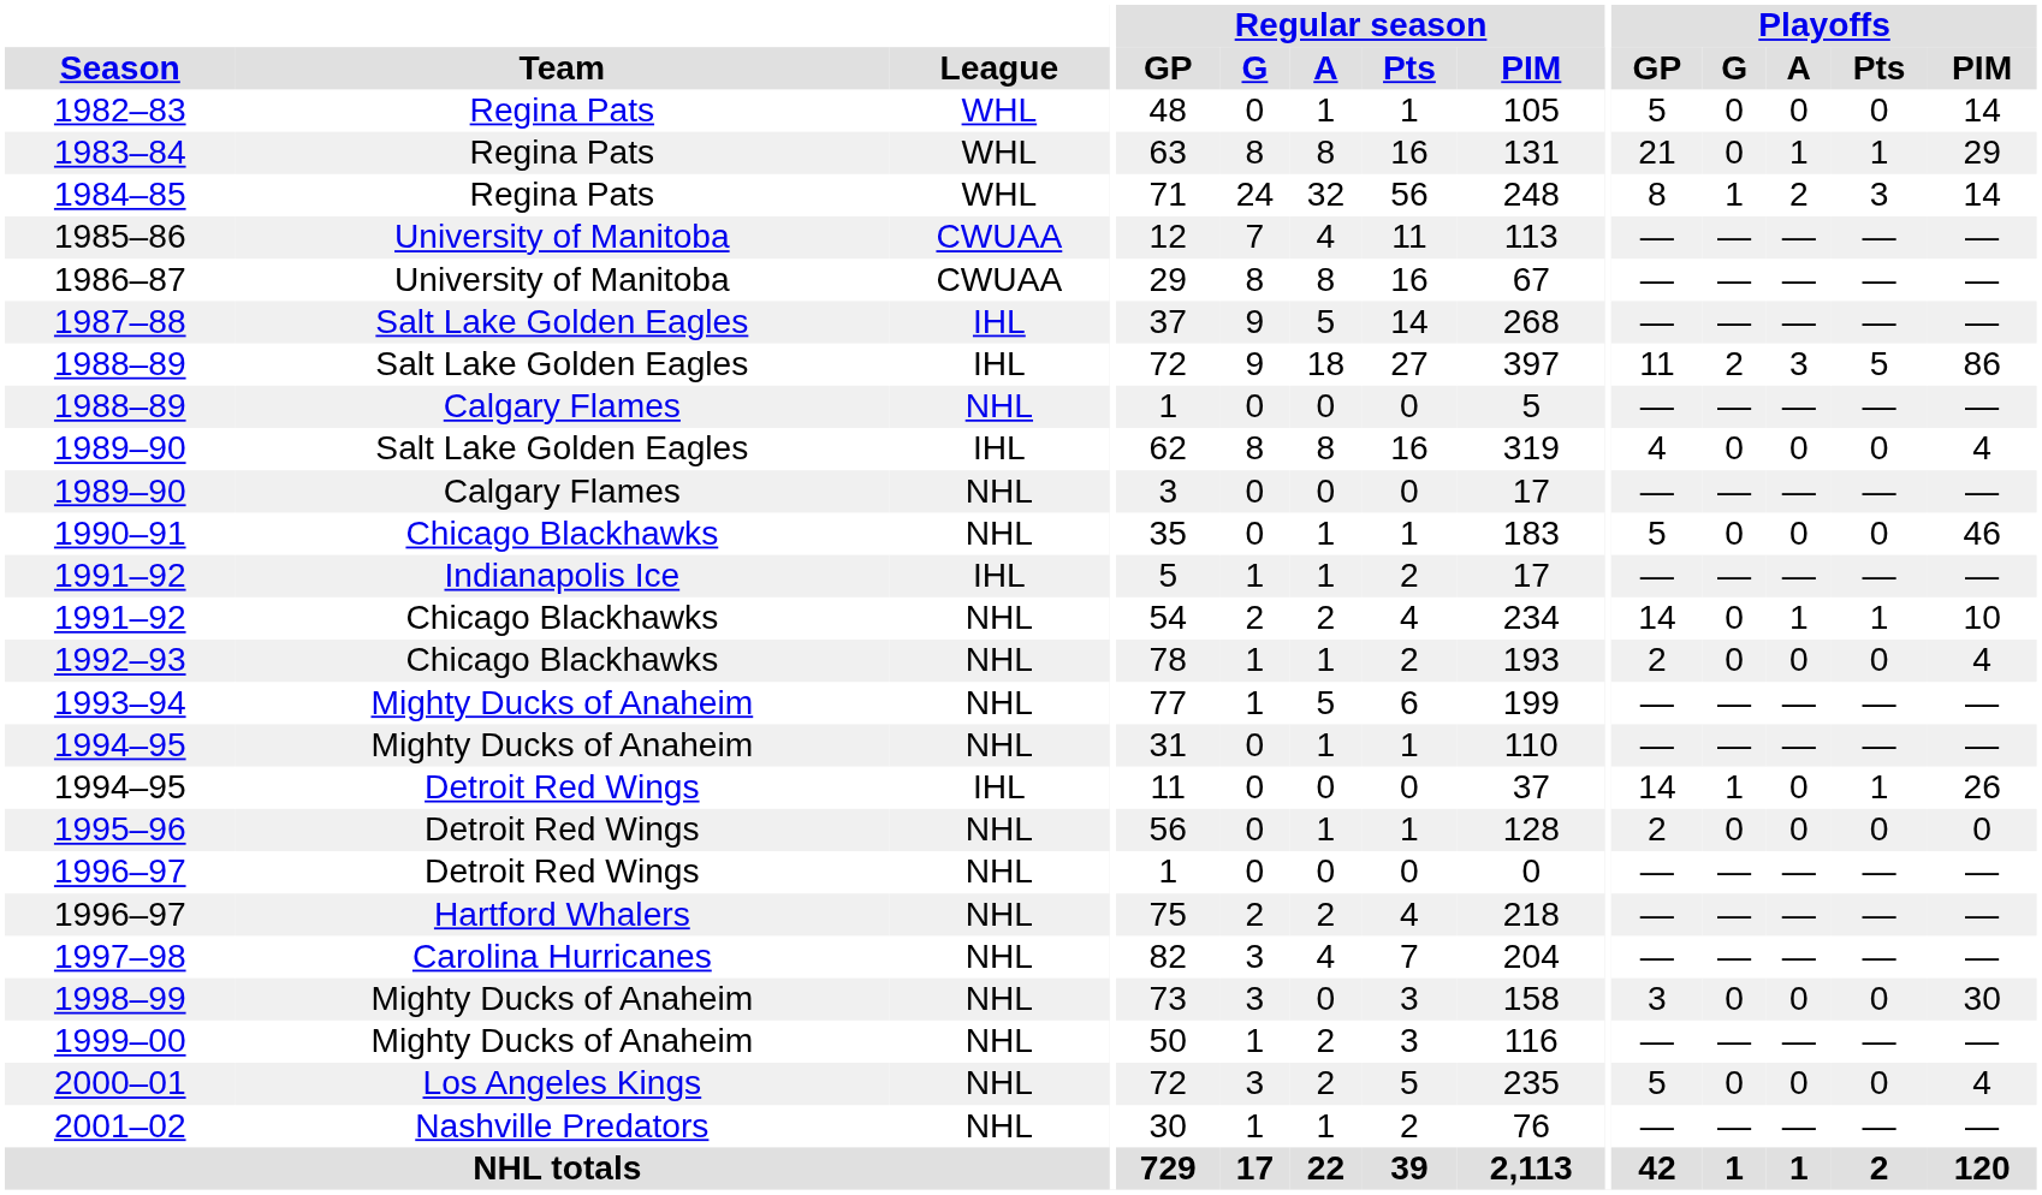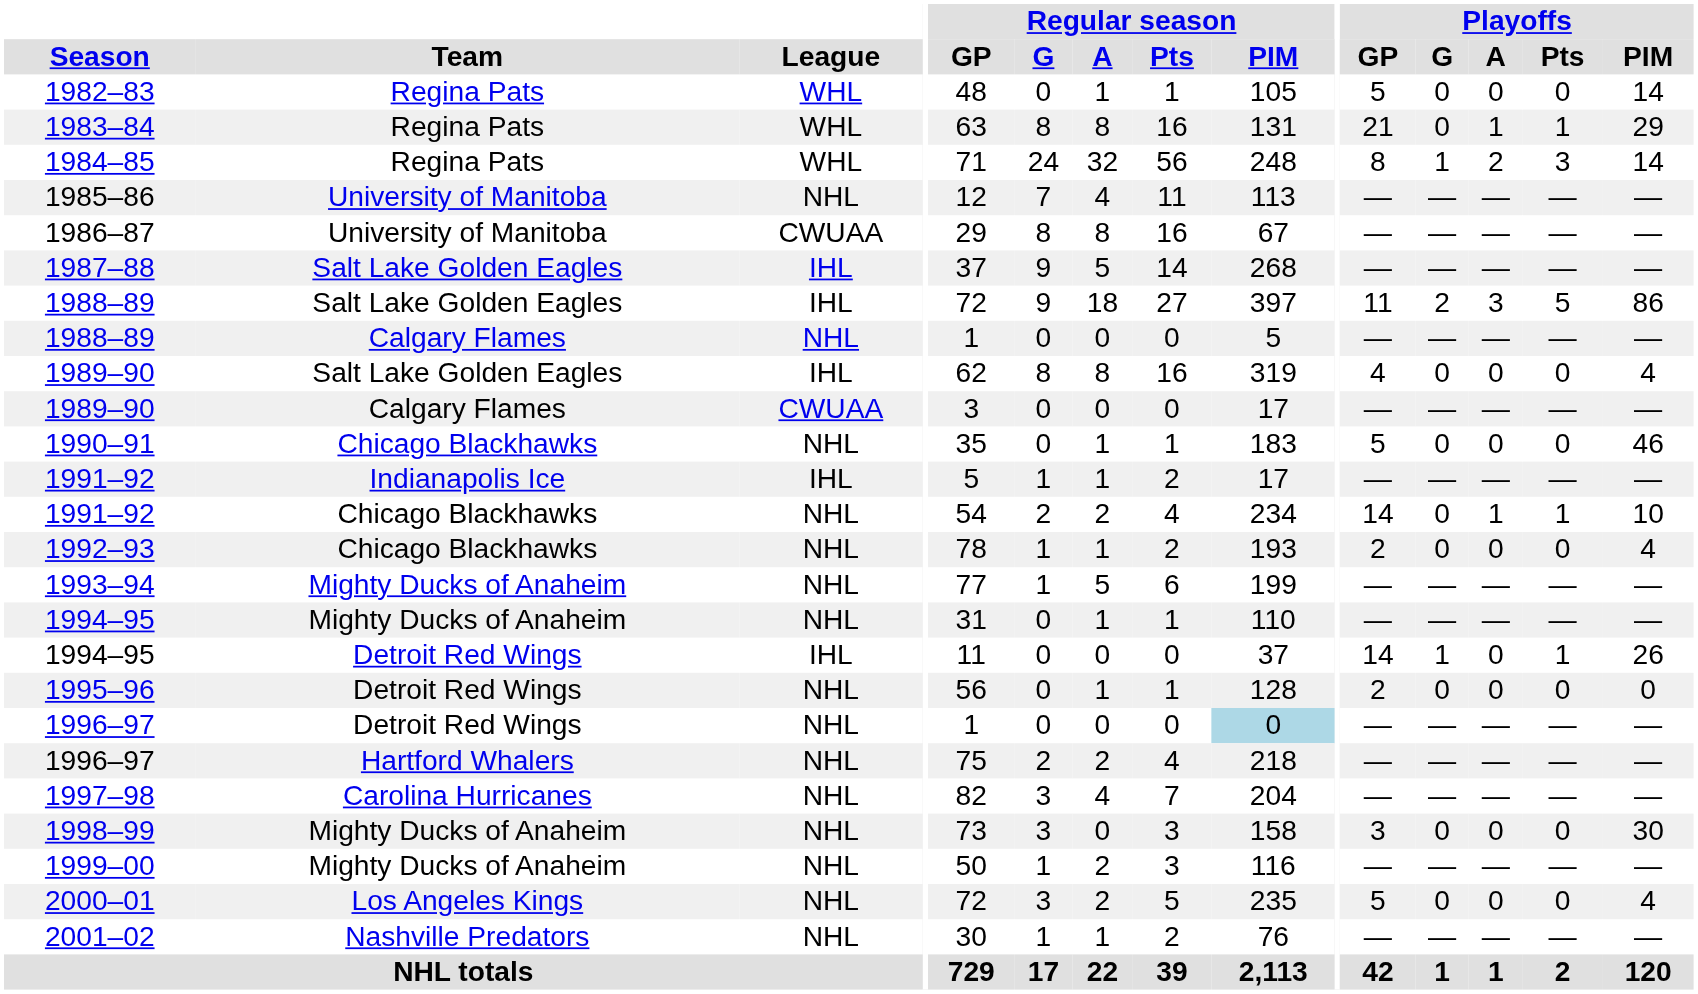 <table border="0" cellpadding="1" cellspacing="0" style="text-align:center; width:60em">
 <tr bgcolor="#e0e0e0">
 <th colspan="3" bgcolor="#ffffff"></th>
 <th rowspan="100" bgcolor="#ffffff"></th>
 <th colspan="5"><a href='#'>Regular season</a></th>
 <th rowspan="100" bgcolor="#ffffff"></th>
 <th colspan="5"><a href='#'>Playoffs</a></th>
 </tr>
 <tr bgcolor="#e0e0e0">
 <th><a href='#'>Season</a></th>
 <th>Team</th>
 <th>League</th>
 <th>GP</th>
 <th><a href='#'>G</a></th>
 <th><a href='#'>A</a></th>
 <th><a href='#'>Pts</a></th>
 <th><a href='#'>PIM</a></th>
 <th>GP</th>
 <th>G</th>
 <th>A</th>
 <th>Pts</th>
 <th>PIM</th>
 </tr>
 <tr>
 <td><a href='#'>1982–83</a></td>
 <td><a href='#'>Regina Pats</a></td>
 <td><a href='#'>WHL</a></td>
 <td>48</td>
 <td>0</td>
 <td>1</td>
 <td>1</td>
 <td>105</td>
 <td>5</td>
 <td>0</td>
 <td>0</td>
 <td>0</td>
 <td>14</td>
 </tr>
 <tr bgcolor="#f0f0f0">
 <td><a href='#'>1983–84</a></td>
 <td>Regina Pats</td>
 <td>WHL</td>
 <td>63</td>
 <td>8</td>
 <td>8</td>
 <td>16</td>
 <td>131</td>
 <td>21</td>
 <td>0</td>
 <td>1</td>
 <td>1</td>
 <td>29</td>
 </tr>
 <tr>
 <td><a href='#'>1984–85</a></td>
 <td>Regina Pats</td>
 <td>WHL</td>
 <td>71</td>
 <td>24</td>
 <td>32</td>
 <td>56</td>
 <td>248</td>
 <td>8</td>
 <td>1</td>
 <td>2</td>
 <td>3</td>
 <td>14</td>
 </tr>
 <tr bgcolor="#f0f0f0">
 <td>1985–86</td>
 <td><a href='#'>University of Manitoba</a></td>
-<td><a href='#'>CWUAA</a></td>
+<td>NHL</td>
 <td>12</td>
 <td>7</td>
 <td>4</td>
 <td>11</td>
 <td>113</td>
 <td>—</td>
 <td>—</td>
 <td>—</td>
 <td>—</td>
 <td>—</td>
 </tr>
 <tr>
 <td>1986–87</td>
 <td>University of Manitoba</td>
 <td>CWUAA</td>
 <td>29</td>
 <td>8</td>
 <td>8</td>
 <td>16</td>
 <td>67</td>
 <td>—</td>
 <td>—</td>
 <td>—</td>
 <td>—</td>
 <td>—</td>
 </tr>
 <tr bgcolor="#f0f0f0">
 <td><a href='#'>1987–88</a></td>
 <td><a href='#'>Salt Lake Golden Eagles</a></td>
 <td><a href='#'>IHL</a></td>
 <td>37</td>
 <td>9</td>
 <td>5</td>
 <td>14</td>
 <td>268</td>
 <td>—</td>
 <td>—</td>
 <td>—</td>
 <td>—</td>
 <td>—</td>
 </tr>
 <tr>
 <td><a href='#'>1988–89</a></td>
 <td>Salt Lake Golden Eagles</td>
 <td>IHL</td>
 <td>72</td>
 <td>9</td>
 <td>18</td>
 <td>27</td>
 <td>397</td>
 <td>11</td>
 <td>2</td>
 <td>3</td>
 <td>5</td>
 <td>86</td>
 </tr>
 <tr bgcolor="#f0f0f0">
 <td><a href='#'>1988–89</a></td>
 <td><a href='#'>Calgary Flames</a></td>
 <td><a href='#'>NHL</a></td>
 <td>1</td>
 <td>0</td>
 <td>0</td>
 <td>0</td>
 <td>5</td>
 <td>—</td>
 <td>—</td>
 <td>—</td>
 <td>—</td>
 <td>—</td>
 </tr>
 <tr>
 <td><a href='#'>1989–90</a></td>
 <td>Salt Lake Golden Eagles</td>
 <td>IHL</td>
 <td>62</td>
 <td>8</td>
 <td>8</td>
 <td>16</td>
 <td>319</td>
 <td>4</td>
 <td>0</td>
 <td>0</td>
 <td>0</td>
 <td>4</td>
 </tr>
 <tr bgcolor="#f0f0f0">
 <td><a href='#'>1989–90</a></td>
 <td>Calgary Flames</td>
-<td>NHL</td>
+<td><a href='#'>CWUAA</a></td>
 <td>3</td>
 <td>0</td>
 <td>0</td>
 <td>0</td>
 <td>17</td>
 <td>—</td>
 <td>—</td>
 <td>—</td>
 <td>—</td>
 <td>—</td>
 </tr>
 <tr>
 <td><a href='#'>1990–91</a></td>
 <td><a href='#'>Chicago Blackhawks</a></td>
 <td>NHL</td>
 <td>35</td>
 <td>0</td>
 <td>1</td>
 <td>1</td>
 <td>183</td>
 <td>5</td>
 <td>0</td>
 <td>0</td>
 <td>0</td>
 <td>46</td>
 </tr>
 <tr bgcolor="#f0f0f0">
 <td><a href='#'>1991–92</a></td>
 <td><a href='#'>Indianapolis Ice</a></td>
 <td>IHL</td>
 <td>5</td>
 <td>1</td>
 <td>1</td>
 <td>2</td>
 <td>17</td>
 <td>—</td>
 <td>—</td>
 <td>—</td>
 <td>—</td>
 <td>—</td>
 </tr>
 <tr>
 <td><a href='#'>1991–92</a></td>
 <td>Chicago Blackhawks</td>
 <td>NHL</td>
 <td>54</td>
 <td>2</td>
 <td>2</td>
 <td>4</td>
 <td>234</td>
 <td>14</td>
 <td>0</td>
 <td>1</td>
 <td>1</td>
 <td>10</td>
 </tr>
 <tr bgcolor="#f0f0f0">
 <td><a href='#'>1992–93</a></td>
 <td>Chicago Blackhawks</td>
 <td>NHL</td>
 <td>78</td>
 <td>1</td>
 <td>1</td>
 <td>2</td>
 <td>193</td>
 <td>2</td>
 <td>0</td>
 <td>0</td>
 <td>0</td>
 <td>4</td>
 </tr>
 <tr>
 <td><a href='#'>1993–94</a></td>
 <td><a href='#'>Mighty Ducks of Anaheim</a></td>
 <td>NHL</td>
 <td>77</td>
 <td>1</td>
 <td>5</td>
 <td>6</td>
 <td>199</td>
 <td>—</td>
 <td>—</td>
 <td>—</td>
 <td>—</td>
 <td>—</td>
 </tr>
 <tr bgcolor="#f0f0f0">
 <td><a href='#'>1994–95</a></td>
 <td>Mighty Ducks of Anaheim</td>
 <td>NHL</td>
 <td>31</td>
 <td>0</td>
 <td>1</td>
 <td>1</td>
 <td>110</td>
 <td>—</td>
 <td>—</td>
 <td>—</td>
 <td>—</td>
 <td>—</td>
 </tr>
 <tr>
 <td>1994–95</td>
 <td><a href='#'>Detroit Red Wings</a></td>
 <td>IHL</td>
 <td>11</td>
 <td>0</td>
 <td>0</td>
 <td>0</td>
 <td>37</td>
 <td>14</td>
 <td>1</td>
 <td>0</td>
 <td>1</td>
 <td>26</td>
 </tr>
 <tr bgcolor="#f0f0f0">
 <td><a href='#'>1995–96</a></td>
 <td>Detroit Red Wings</td>
 <td>NHL</td>
 <td>56</td>
 <td>0</td>
 <td>1</td>
 <td>1</td>
 <td>128</td>
 <td>2</td>
 <td>0</td>
 <td>0</td>
 <td>0</td>
 <td>0</td>
 </tr>
 <tr>
 <td><a href='#'>1996–97</a></td>
 <td>Detroit Red Wings</td>
 <td>NHL</td>
 <td>1</td>
 <td>0</td>
 <td>0</td>
 <td>0</td>
-<td>0</td>
+<td style="background: lightblue;">0</td>
 <td>—</td>
 <td>—</td>
 <td>—</td>
 <td>—</td>
 <td>—</td>
 </tr>
 <tr bgcolor="#f0f0f0">
 <td>1996–97</td>
 <td><a href='#'>Hartford Whalers</a></td>
 <td>NHL</td>
 <td>75</td>
 <td>2</td>
 <td>2</td>
 <td>4</td>
 <td>218</td>
 <td>—</td>
 <td>—</td>
 <td>—</td>
 <td>—</td>
 <td>—</td>
 </tr>
 <tr>
 <td><a href='#'>1997–98</a></td>
 <td><a href='#'>Carolina Hurricanes</a></td>
 <td>NHL</td>
 <td>82</td>
 <td>3</td>
 <td>4</td>
 <td>7</td>
 <td>204</td>
 <td>—</td>
 <td>—</td>
 <td>—</td>
 <td>—</td>
 <td>—</td>
 </tr>
 <tr bgcolor="#f0f0f0">
 <td><a href='#'>1998–99</a></td>
 <td>Mighty Ducks of Anaheim</td>
 <td>NHL</td>
 <td>73</td>
 <td>3</td>
 <td>0</td>
 <td>3</td>
 <td>158</td>
 <td>3</td>
 <td>0</td>
 <td>0</td>
 <td>0</td>
 <td>30</td>
 </tr>
 <tr>
 <td><a href='#'>1999–00</a></td>
 <td>Mighty Ducks of Anaheim</td>
 <td>NHL</td>
 <td>50</td>
 <td>1</td>
 <td>2</td>
 <td>3</td>
 <td>116</td>
 <td>—</td>
 <td>—</td>
 <td>—</td>
 <td>—</td>
 <td>—</td>
 </tr>
 <tr bgcolor="#f0f0f0">
 <td><a href='#'>2000–01</a></td>
 <td><a href='#'>Los Angeles Kings</a></td>
 <td>NHL</td>
 <td>72</td>
 <td>3</td>
 <td>2</td>
 <td>5</td>
 <td>235</td>
 <td>5</td>
 <td>0</td>
 <td>0</td>
 <td>0</td>
 <td>4</td>
 </tr>
 <tr>
 <td><a href='#'>2001–02</a></td>
 <td><a href='#'>Nashville Predators</a></td>
 <td>NHL</td>
 <td>30</td>
 <td>1</td>
 <td>1</td>
 <td>2</td>
 <td>76</td>
 <td>—</td>
 <td>—</td>
 <td>—</td>
 <td>—</td>
 <td>—</td>
 </tr>
 <tr bgcolor="#e0e0e0">
 <th colspan="3">NHL totals</th>
 <th>729</th>
 <th>17</th>
 <th>22</th>
 <th>39</th>
 <th>2,113</th>
 <th>42</th>
 <th>1</th>
 <th>1</th>
 <th>2</th>
 <th>120</th>
 </tr>
 </table>
